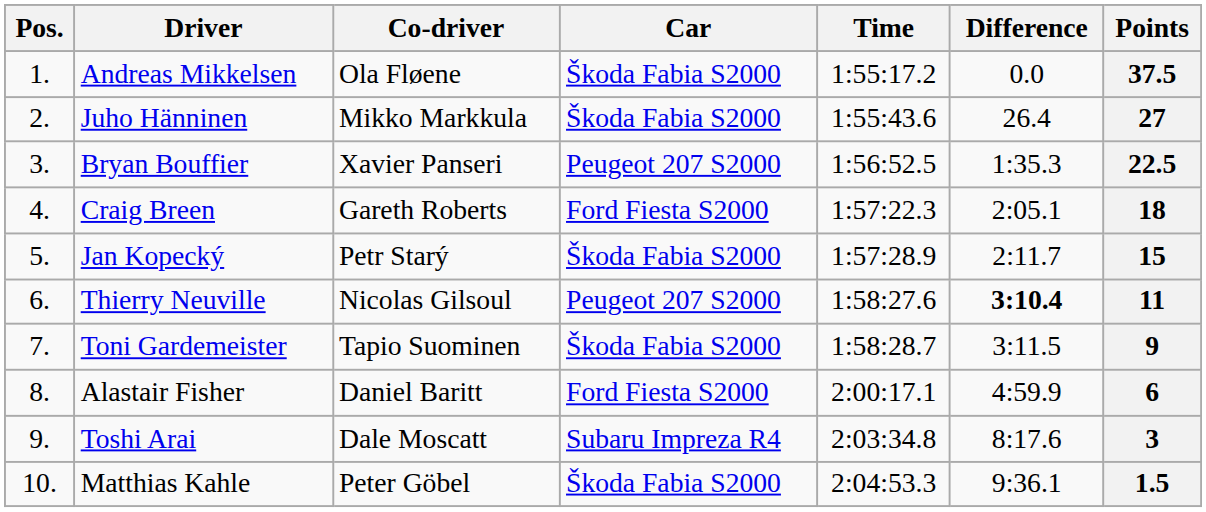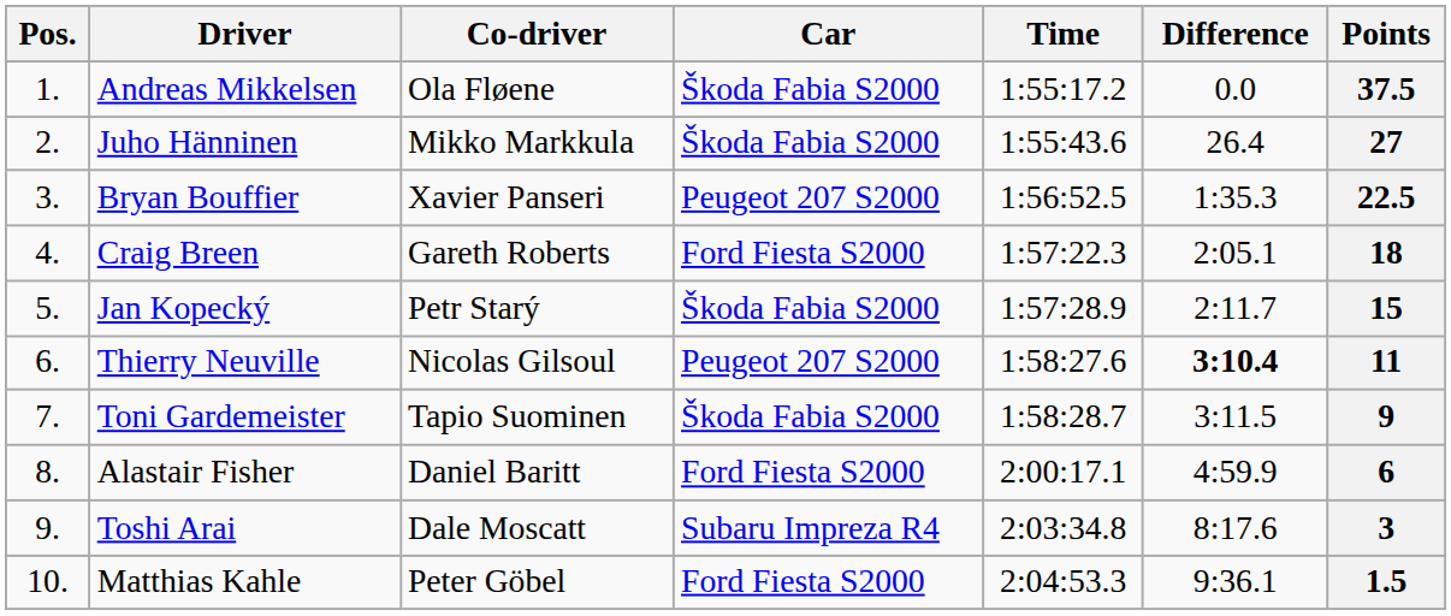 <table class="wikitable" width="100%" style="text-align: center; font-size: 90%; max-width: 950px;">
 <tr>
 <th>Pos.</th>
 <th>Driver</th>
 <th>Co-driver</th>
 <th>Car</th>
 <th>Time</th>
 <th>Difference</th>
 <th>Points</th>
 </tr>
 <tr>
 <td>1.</td>
 <td align="left"> <a href='#'>Andreas Mikkelsen</a></td>
 <td align="left"> Ola Fløene</td>
 <td align="left"><a href='#'>Škoda Fabia S2000</a></td>
 <td>1:55:17.2</td>
 <td>0.0</td>
 <th>37.5</th>
 </tr>
 <tr>
 <td>2.</td>
 <td align="left"> <a href='#'>Juho Hänninen</a></td>
 <td align="left"> Mikko Markkula</td>
 <td align="left"><a href='#'>Škoda Fabia S2000</a></td>
 <td>1:55:43.6</td>
 <td>26.4</td>
 <th>27</th>
 </tr>
 <tr>
 <td>3.</td>
 <td align="left"> <a href='#'>Bryan Bouffier</a></td>
 <td align="left"> Xavier Panseri</td>
 <td align="left"><a href='#'>Peugeot 207 S2000</a></td>
 <td>1:56:52.5</td>
 <td>1:35.3</td>
 <th>22.5</th>
 </tr>
 <tr>
 <td>4.</td>
 <td align="left"> <a href='#'>Craig Breen</a></td>
 <td align="left"> Gareth Roberts</td>
 <td align="left"><a href='#'>Ford Fiesta S2000</a></td>
 <td>1:57:22.3</td>
 <td>2:05.1</td>
 <th>18</th>
 </tr>
 <tr>
 <td>5.</td>
 <td align="left"> <a href='#'>Jan Kopecký</a></td>
 <td align="left"> Petr Starý</td>
 <td align="left"><a href='#'>Škoda Fabia S2000</a></td>
 <td>1:57:28.9</td>
 <td>2:11.7</td>
 <th>15</th>
 </tr>
 <tr>
 <td>6.</td>
 <td align="left"> <a href='#'>Thierry Neuville</a></td>
 <td align="left"> Nicolas Gilsoul</td>
 <td align="left"><a href='#'>Peugeot 207 S2000</a></td>
 <td>1:58:27.6</td>
 <td><strong>3:10.4</strong></td>
 <th>11</th>
 </tr>
 <tr>
 <td>7.</td>
 <td align="left"> <a href='#'>Toni Gardemeister</a></td>
 <td align="left"> Tapio Suominen</td>
 <td align="left"><a href='#'>Škoda Fabia S2000</a></td>
 <td>1:58:28.7</td>
 <td>3:11.5</td>
 <th>9</th>
 </tr>
 <tr>
 <td>8.</td>
 <td align="left"> Alastair Fisher</td>
 <td align="left"> Daniel Baritt</td>
 <td align="left"><a href='#'>Ford Fiesta S2000</a></td>
 <td>2:00:17.1</td>
 <td>4:59.9</td>
 <th>6</th>
 </tr>
 <tr>
 <td>9.</td>
 <td align="left"> <a href='#'>Toshi Arai</a></td>
 <td align="left"> Dale Moscatt</td>
 <td align="left"><a href='#'>Subaru Impreza R4</a></td>
 <td>2:03:34.8</td>
 <td>8:17.6</td>
 <th>3</th>
 </tr>
 <tr>
 <td>10.</td>
 <td align="left"> Matthias Kahle</td>
 <td align="left"> Peter Göbel</td>
-<td align="left"><a href='#'>Škoda Fabia S2000</a></td>
+<td align="left"><a href='#'>Ford Fiesta S2000</a></td>
 <td>2:04:53.3</td>
 <td>9:36.1</td>
 <th>1.5</th>
 </tr>
 </table>
